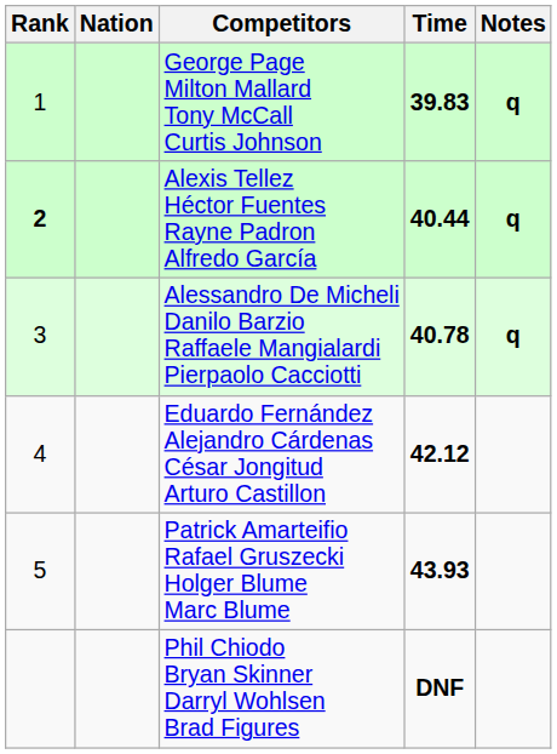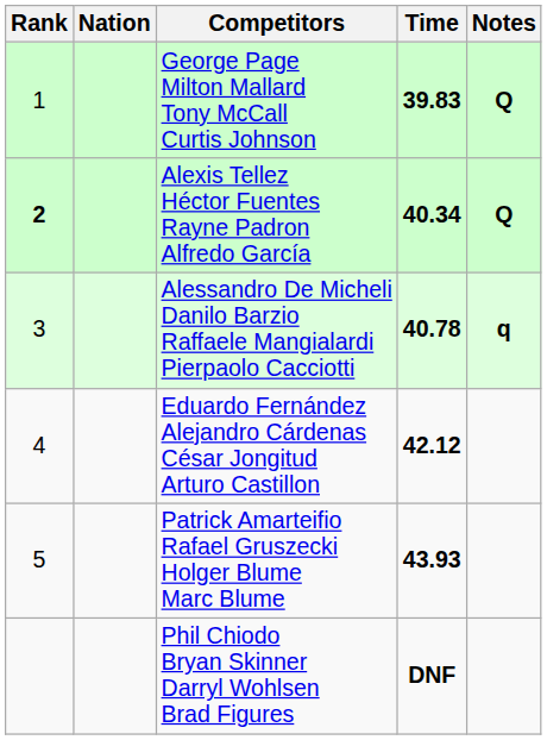 <table class="wikitable sortable" style="text-align:center">
 <tr>
 <th>Rank</th>
 <th>Nation</th>
 <th>Competitors</th>
 <th>Time</th>
 <th>Notes</th>
 </tr>
 <tr bgcolor=ccffcc>
 <td>1</td>
 <td align=left></td>
 <td align=left><a href='#'>George Page</a><br><a href='#'>Milton Mallard</a><br><a href='#'>Tony McCall</a><br><a href='#'>Curtis Johnson</a></td>
 <td><strong>39.83</strong></td>
-<td><strong>q</strong></td>
+<td><strong>Q</strong></td>
 </tr>
 <tr bgcolor=ccffcc>
 <td><strong>2</strong></td>
 <td align=left></td>
 <td align=left><a href='#'>Alexis Tellez</a><br><a href='#'>Héctor Fuentes</a><br><a href='#'>Rayne Padron</a><br><a href='#'>Alfredo García</a></td>
-<td><strong>40.44</strong></td>
-<td><strong>q</strong></td>
+<td><strong>40.34</strong></td>
+<td><strong>Q</strong></td>
 </tr>
 <tr bgcolor=ddffdd>
 <td>3</td>
 <td align=left></td>
 <td align=left><a href='#'>Alessandro De Micheli</a><br><a href='#'>Danilo Barzio</a><br><a href='#'>Raffaele Mangialardi</a><br><a href='#'>Pierpaolo Cacciotti</a></td>
 <td><strong>40.78</strong></td>
 <td><strong>q</strong></td>
 </tr>
 <tr>
 <td>4</td>
 <td align=left></td>
 <td align=left><a href='#'>Eduardo Fernández</a><br><a href='#'>Alejandro Cárdenas</a><br><a href='#'>César Jongitud</a><br><a href='#'>Arturo Castillon</a></td>
 <td><strong>42.12</strong></td>
 <td></td>
 </tr>
 <tr>
 <td>5</td>
 <td align=left></td>
 <td align=left><a href='#'>Patrick Amarteifio</a><br><a href='#'>Rafael Gruszecki</a><br><a href='#'>Holger Blume</a><br><a href='#'>Marc Blume</a></td>
 <td><strong>43.93</strong></td>
 <td></td>
 </tr>
 <tr>
 <td></td>
 <td align=left></td>
 <td align=left><a href='#'>Phil Chiodo</a><br><a href='#'>Bryan Skinner</a><br><a href='#'>Darryl Wohlsen</a><br><a href='#'>Brad Figures</a></td>
 <td><strong>DNF</strong></td>
 <td></td>
 </tr>
 </table>
